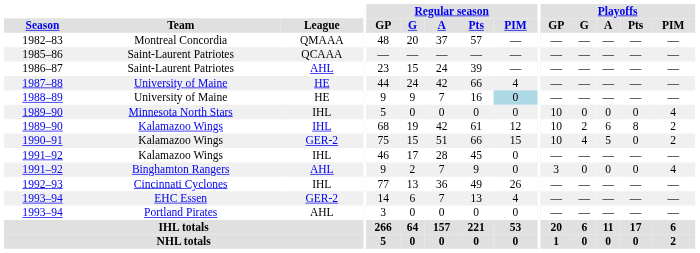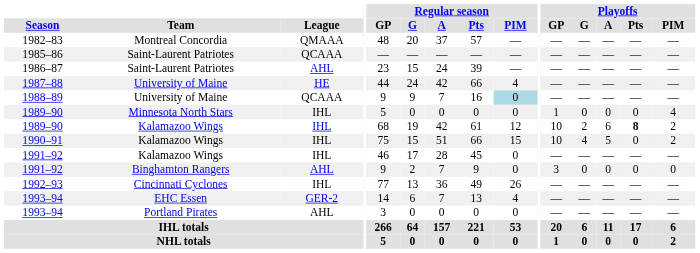 <table border="0" cellpadding="1" cellspacing="0" style="text-align:center; width:60em">
 <tr bgcolor="#e0e0e0">
 <th colspan="3" bgcolor="#ffffff"></th>
 <th rowspan="100" bgcolor="#ffffff"></th>
 <th colspan="5"><a href='#'>Regular season</a></th>
 <th rowspan="100" bgcolor="#ffffff"></th>
 <th colspan="5"><a href='#'>Playoffs</a></th>
 </tr>
 <tr bgcolor="#e0e0e0">
 <th><a href='#'>Season</a></th>
 <th>Team</th>
 <th>League</th>
 <th>GP</th>
 <th><a href='#'>G</a></th>
 <th><a href='#'>A</a></th>
 <th><a href='#'>Pts</a></th>
 <th><a href='#'>PIM</a></th>
 <th>GP</th>
 <th>G</th>
 <th>A</th>
 <th>Pts</th>
 <th>PIM</th>
 </tr>
 <tr>
 <td>1982–83</td>
 <td>Montreal Concordia</td>
 <td>QMAAA</td>
 <td>48</td>
 <td>20</td>
 <td>37</td>
 <td>57</td>
 <td>—</td>
 <td>—</td>
 <td>—</td>
 <td>—</td>
 <td>—</td>
 <td>—</td>
 </tr>
 <tr bgcolor="#f0f0f0">
 <td>1985–86</td>
 <td>Saint-Laurent Patriotes</td>
 <td>QCAAA</td>
 <td>—</td>
 <td>—</td>
 <td>—</td>
 <td>—</td>
 <td>—</td>
 <td>—</td>
 <td>—</td>
 <td>—</td>
 <td>—</td>
 <td>—</td>
 </tr>
 <tr>
 <td>1986–87</td>
 <td>Saint-Laurent Patriotes</td>
 <td><a href='#'>AHL</a></td>
 <td>23</td>
 <td>15</td>
 <td>24</td>
 <td>39</td>
 <td>—</td>
 <td>—</td>
 <td>—</td>
 <td>—</td>
 <td>—</td>
 <td>—</td>
 </tr>
 <tr bgcolor="#f0f0f0">
 <td><a href='#'>1987–88</a></td>
 <td><a href='#'>University of Maine</a></td>
 <td><a href='#'>HE</a></td>
 <td>44</td>
 <td>24</td>
 <td>42</td>
 <td>66</td>
 <td>4</td>
 <td>—</td>
 <td>—</td>
 <td>—</td>
 <td>—</td>
 <td>—</td>
 </tr>
 <tr>
 <td><a href='#'>1988–89</a></td>
 <td>University of Maine</td>
-<td>HE</td>
+<td>QCAAA</td>
 <td>9</td>
 <td>9</td>
 <td>7</td>
 <td>16</td>
 <td style="background: lightblue;">0</td>
 <td>—</td>
 <td>—</td>
 <td>—</td>
 <td>—</td>
 <td>—</td>
 </tr>
 <tr bgcolor="#f0f0f0">
 <td><a href='#'>1989–90</a></td>
 <td><a href='#'>Minnesota North Stars</a></td>
 <td>IHL</td>
 <td>5</td>
 <td>0</td>
 <td>0</td>
 <td>0</td>
 <td>0</td>
-<td>10</td>
+<td>1</td>
 <td>0</td>
 <td>0</td>
 <td>0</td>
 <td>4</td>
 </tr>
 <tr>
 <td><a href='#'>1989–90</a></td>
 <td><a href='#'>Kalamazoo Wings</a></td>
 <td><a href='#'>IHL</a></td>
 <td>68</td>
 <td>19</td>
 <td>42</td>
 <td>61</td>
 <td>12</td>
 <td>10</td>
 <td>2</td>
 <td>6</td>
-<td>8</td>
+<td><strong>8</strong></td>
 <td>2</td>
 </tr>
 <tr bgcolor="#f0f0f0">
 <td><a href='#'>1990–91</a></td>
 <td>Kalamazoo Wings</td>
-<td><a href='#'>GER-2</a></td>
+<td>IHL</td>
 <td>75</td>
 <td>15</td>
 <td>51</td>
 <td>66</td>
 <td>15</td>
 <td>10</td>
 <td>4</td>
 <td>5</td>
 <td>0</td>
 <td>2</td>
 </tr>
 <tr>
 <td><a href='#'>1991–92</a></td>
 <td>Kalamazoo Wings</td>
 <td>IHL</td>
 <td>46</td>
 <td>17</td>
 <td>28</td>
 <td>45</td>
 <td>0</td>
 <td>—</td>
 <td>—</td>
 <td>—</td>
 <td>—</td>
 <td>—</td>
 </tr>
 <tr bgcolor="#f0f0f0">
 <td><a href='#'>1991–92</a></td>
 <td><a href='#'>Binghamton Rangers</a></td>
 <td><a href='#'>AHL</a></td>
 <td>9</td>
 <td>2</td>
 <td>7</td>
 <td>9</td>
 <td>0</td>
 <td>3</td>
 <td>0</td>
 <td>0</td>
 <td>0</td>
-<td>4</td>
+<td>0</td>
 </tr>
 <tr>
 <td><a href='#'>1992–93</a></td>
 <td><a href='#'>Cincinnati Cyclones</a></td>
 <td>IHL</td>
 <td>77</td>
 <td>13</td>
 <td>36</td>
 <td>49</td>
 <td>26</td>
 <td>—</td>
 <td>—</td>
 <td>—</td>
 <td>—</td>
 <td>—</td>
 </tr>
 <tr bgcolor="#f0f0f0">
 <td><a href='#'>1993–94</a></td>
 <td><a href='#'>EHC Essen</a></td>
 <td><a href='#'>GER-2</a></td>
 <td>14</td>
 <td>6</td>
 <td>7</td>
 <td>13</td>
 <td>4</td>
 <td>—</td>
 <td>—</td>
 <td>—</td>
 <td>—</td>
 <td>—</td>
 </tr>
 <tr>
 <td><a href='#'>1993–94</a></td>
 <td><a href='#'>Portland Pirates</a></td>
 <td>AHL</td>
 <td>3</td>
 <td>0</td>
 <td>0</td>
 <td>0</td>
 <td>0</td>
 <td>—</td>
 <td>—</td>
 <td>—</td>
 <td>—</td>
 <td>—</td>
 </tr>
 <tr bgcolor="#e0e0e0">
 <th colspan="3">IHL totals</th>
 <th>266</th>
 <th>64</th>
 <th>157</th>
 <th>221</th>
 <th>53</th>
 <th>20</th>
 <th>6</th>
 <th>11</th>
 <th>17</th>
 <th>6</th>
 </tr>
 <tr bgcolor="#e0e0e0">
 <th colspan="3">NHL totals</th>
 <th>5</th>
 <th>0</th>
 <th>0</th>
 <th>0</th>
 <th>0</th>
 <th>1</th>
 <th>0</th>
 <th>0</th>
 <th>0</th>
 <th>2</th>
 </tr>
 </table>
